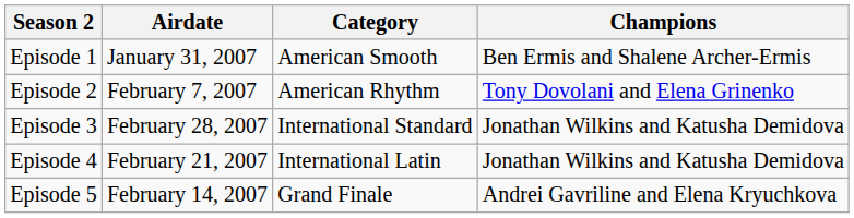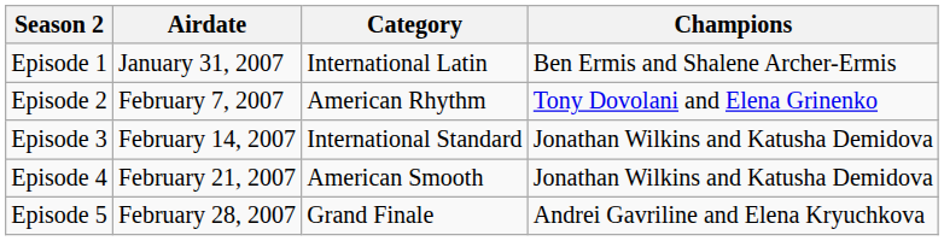 <table class="wikitable">
 <tr>
 <th>Season 2</th>
 <th>Airdate</th>
 <th>Category</th>
 <th>Champions</th>
 </tr>
 <tr>
 <td>Episode 1</td>
 <td>January 31, 2007</td>
-<td>American Smooth</td>
+<td>International Latin</td>
 <td>Ben Ermis and Shalene Archer-Ermis</td>
 </tr>
 <tr>
 <td>Episode 2</td>
 <td>February 7, 2007</td>
 <td>American Rhythm</td>
 <td><a href='#'>Tony Dovolani</a> and <a href='#'>Elena Grinenko</a></td>
 </tr>
 <tr>
 <td>Episode 3</td>
-<td>February 28, 2007</td>
+<td>February 14, 2007</td>
 <td>International Standard</td>
 <td>Jonathan Wilkins and Katusha Demidova</td>
 </tr>
 <tr>
 <td>Episode 4</td>
 <td>February 21, 2007</td>
-<td>International Latin</td>
+<td>American Smooth</td>
 <td>Jonathan Wilkins and Katusha Demidova</td>
 </tr>
 <tr>
 <td>Episode 5</td>
-<td>February 14, 2007</td>
+<td>February 28, 2007</td>
 <td>Grand Finale</td>
 <td>Andrei Gavriline and Elena Kryuchkova</td>
 </tr>
 </table>
